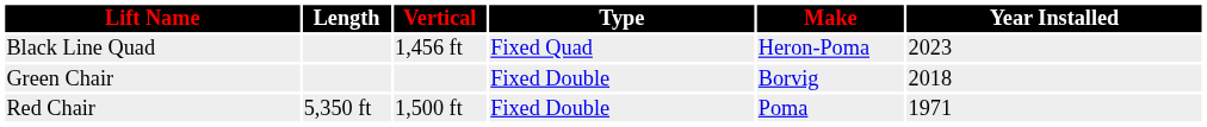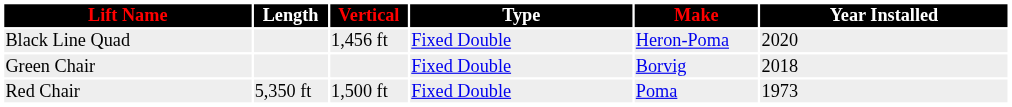 <table ->
 <tr>
 <th style="width:20%; background:black; color:red;">Lift Name</th>
 <th style="width:06%; background:black; color:white;">Length</th>
 <th style="width:06%; background:black; color:red;">Vertical</th>
 <th style="width:18%; background:black; color:white;">Type</th>
 <th style="width:10%; background:black; color:red;">Make</th>
 <th style="width:20%; background:black; color:white;">Year Installed</th>
 </tr>
 <tr style="background:#eee; color:black;">
 <td>Black Line Quad</td>
 <td></td>
 <td>1,456 ft</td>
-<td><a href='#'>Fixed Quad</a></td>
+<td><a href='#'>Fixed Double</a></td>
 <td><a href='#'>Heron-Poma</a></td>
-<td>2023</td>
+<td>2020</td>
 </tr>
 <tr style="background:#eee; color:black;">
 <td>Green Chair</td>
 <td></td>
 <td></td>
 <td><a href='#'>Fixed Double</a></td>
 <td><a href='#'>Borvig</a></td>
 <td>2018</td>
 </tr>
 <tr style="background:#eee; color:black;">
 <td>Red Chair</td>
 <td>5,350 ft</td>
 <td>1,500 ft</td>
 <td><a href='#'>Fixed Double</a></td>
 <td><a href='#'>Poma</a></td>
-<td>1971</td>
+<td>1973</td>
 </tr>
 </table>
